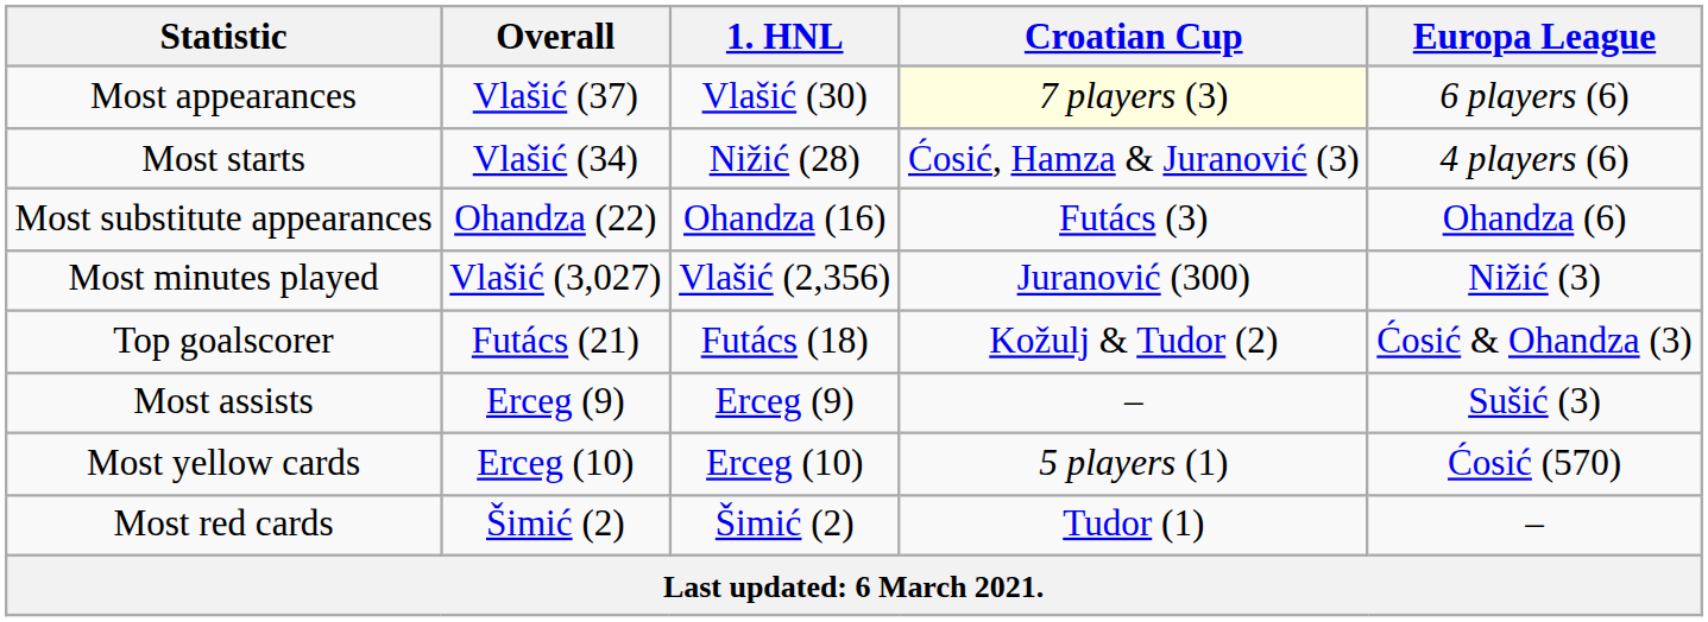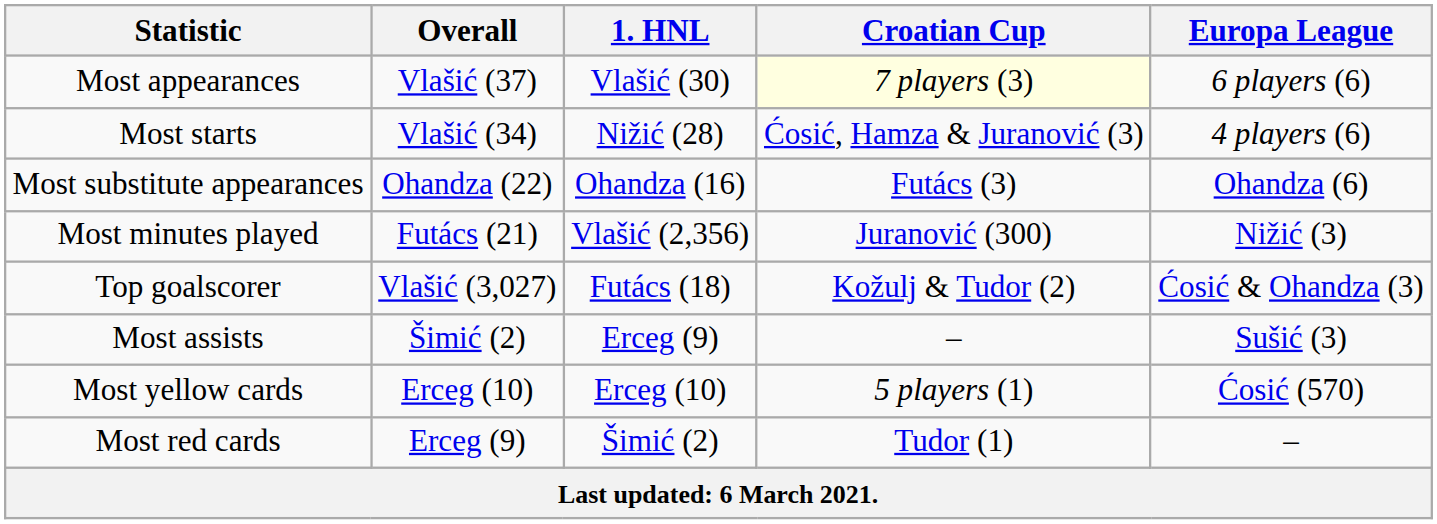 <table class="wikitable" Style="text-align: center;font-size:85%">
 <tr>
 <th>Statistic</th>
 <th>Overall</th>
 <th><a href='#'>1. HNL</a></th>
 <th><a href='#'>Croatian Cup</a></th>
 <th><a href='#'>Europa League</a></th>
 </tr>
 <tr>
 <td>Most appearances</td>
 <td><a href='#'>Vlašić</a> (37)</td>
 <td><a href='#'>Vlašić</a> (30)</td>
 <td style="background: lightyellow;"><em>7 players</em> (3)</td>
 <td><em>6 players</em> (6)</td>
 </tr>
 <tr>
 <td>Most starts</td>
 <td><a href='#'>Vlašić</a> (34)</td>
 <td><a href='#'>Nižić</a> (28)</td>
 <td><a href='#'>Ćosić</a>, <a href='#'>Hamza</a> & <a href='#'>Juranović</a> (3)</td>
 <td><em>4 players</em> (6)</td>
 </tr>
 <tr>
 <td>Most substitute appearances</td>
 <td><a href='#'>Ohandza</a> (22)</td>
 <td><a href='#'>Ohandza</a> (16)</td>
 <td><a href='#'>Futács</a> (3)</td>
 <td><a href='#'>Ohandza</a> (6)</td>
 </tr>
 <tr>
 <td>Most minutes played</td>
-<td><a href='#'>Vlašić</a> (3,027)</td>
+<td><a href='#'>Futács</a> (21)</td>
 <td><a href='#'>Vlašić</a> (2,356)</td>
 <td><a href='#'>Juranović</a> (300)</td>
 <td><a href='#'>Nižić</a> (3)</td>
 </tr>
 <tr>
 <td>Top goalscorer</td>
-<td><a href='#'>Futács</a> (21)</td>
+<td><a href='#'>Vlašić</a> (3,027)</td>
 <td><a href='#'>Futács</a> (18)</td>
 <td><a href='#'>Kožulj</a> & <a href='#'>Tudor</a> (2)</td>
 <td><a href='#'>Ćosić</a> & <a href='#'>Ohandza</a> (3)</td>
 </tr>
 <tr>
 <td>Most assists</td>
-<td><a href='#'>Erceg</a> (9)</td>
+<td><a href='#'>Šimić</a> (2)</td>
 <td><a href='#'>Erceg</a> (9)</td>
 <td>–</td>
 <td><a href='#'>Sušić</a> (3)</td>
 </tr>
 <tr>
 <td>Most yellow cards</td>
 <td><a href='#'>Erceg</a> (10)</td>
 <td><a href='#'>Erceg</a> (10)</td>
 <td><em>5 players</em> (1)</td>
 <td><a href='#'>Ćosić</a> (570)</td>
 </tr>
 <tr>
 <td>Most red cards</td>
-<td><a href='#'>Šimić</a> (2)</td>
+<td><a href='#'>Erceg</a> (9)</td>
 <td><a href='#'>Šimić</a> (2)</td>
 <td><a href='#'>Tudor</a> (1)</td>
 <td>–</td>
 </tr>
 <tr>
 <th colspan="30"><small>Last updated: 6 March 2021.</small></th>
 </tr>
 </table>
